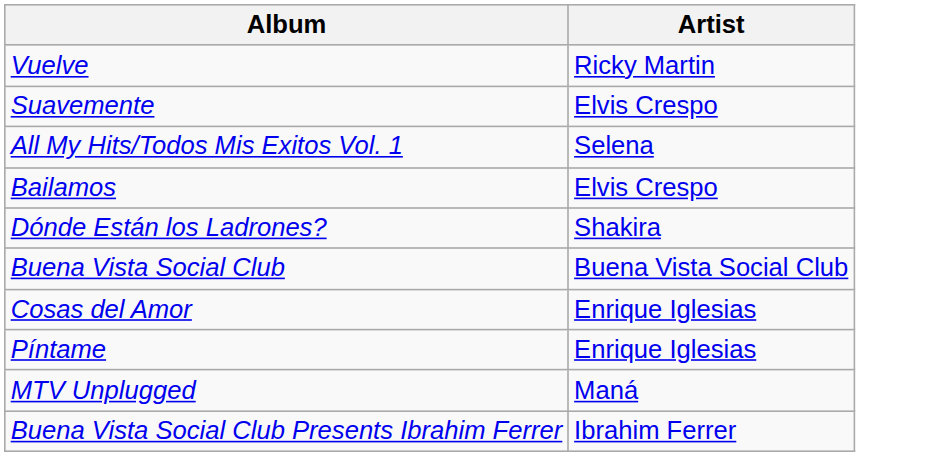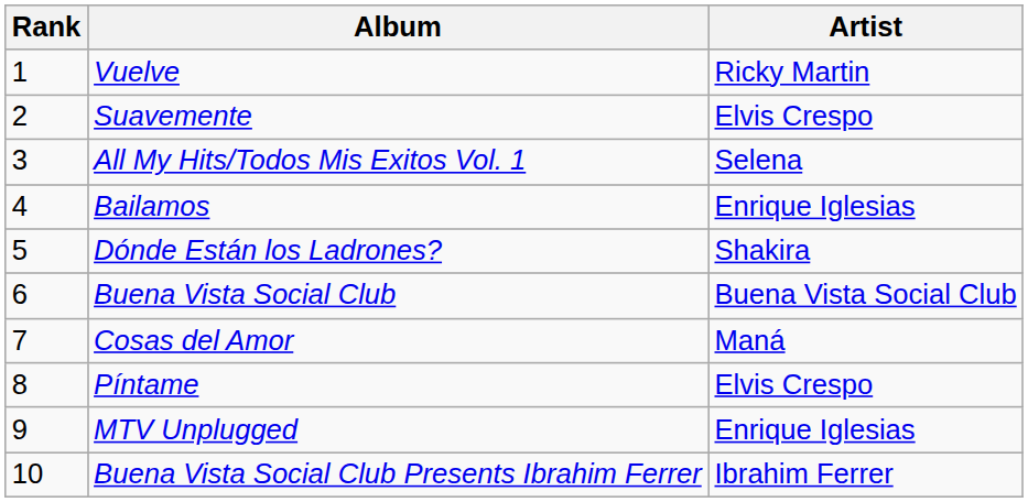 <table class="wikitable sortable">
 <tr>
+<th>Rank</th>
 <th>Album</th>
 <th>Artist</th>
 </tr>
 <tr>
+<td>1</td>
 <td><em><a href='#'>Vuelve</a></em></td>
 <td><a href='#'>Ricky Martin</a></td>
 </tr>
 <tr>
+<td>2</td>
 <td><em><a href='#'>Suavemente</a></em></td>
 <td><a href='#'>Elvis Crespo</a></td>
 </tr>
 <tr>
+<td>3</td>
 <td><em><a href='#'>All My Hits/Todos Mis Exitos Vol. 1</a></em></td>
 <td><a href='#'>Selena</a></td>
 </tr>
 <tr>
+<td>4</td>
 <td><em><a href='#'>Bailamos</a></em></td>
-<td><a href='#'>Elvis Crespo</a></td>
+<td><a href='#'>Enrique Iglesias</a></td>
 </tr>
 <tr>
+<td>5</td>
 <td><em><a href='#'>Dónde Están los Ladrones?</a></em></td>
 <td><a href='#'>Shakira</a></td>
 </tr>
 <tr>
+<td>6</td>
 <td><em><a href='#'>Buena Vista Social Club</a></em></td>
 <td><a href='#'>Buena Vista Social Club</a></td>
 </tr>
 <tr>
+<td>7</td>
 <td><em><a href='#'>Cosas del Amor</a></em></td>
+<td><a href='#'>Maná</a></td>
+</tr>
+<tr>
+<td>8</td>
+<td><em><a href='#'>Píntame</a></em></td>
+<td><a href='#'>Elvis Crespo</a></td>
+</tr>
+<tr>
+<td>9</td>
+<td><em><a href='#'>MTV Unplugged</a></em></td>
 <td><a href='#'>Enrique Iglesias</a></td>
 </tr>
 <tr>
-<td><em><a href='#'>Píntame</a></em></td>
-<td><a href='#'>Enrique Iglesias</a></td>
-</tr>
-<tr>
-<td><em><a href='#'>MTV Unplugged</a></em></td>
-<td><a href='#'>Maná</a></td>
-</tr>
-<tr>
+<td>10</td>
 <td><em><a href='#'>Buena Vista Social Club Presents Ibrahim Ferrer</a></em></td>
 <td><a href='#'>Ibrahim Ferrer</a></td>
 </tr>
 </table>
